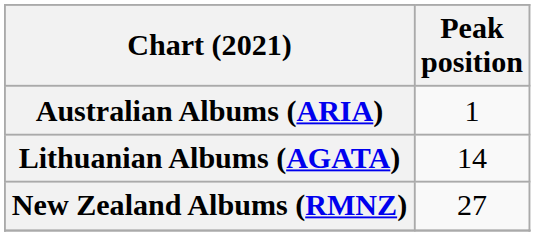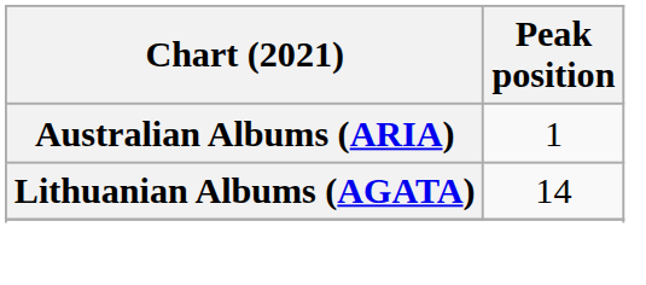 <table class="wikitable sortable plainrowheaders" style="text-align:center">
 <tr>
 <th scope="col">Chart (2021)</th>
 <th scope="col">Peak<br>position</th>
 </tr>
 <tr>
 <th scope="row">Australian Albums (<a href='#'>ARIA</a>)</th>
 <td>1</td>
 </tr>
 <tr>
 <th scope="row">Lithuanian Albums (<a href='#'>AGATA</a>)</th>
 <td>14</td>
 </tr>
 <tr>
-<th scope="row">New Zealand Albums (<a href='#'>RMNZ</a>)</th>
-<td>27</td>
-</tr>
-<tr>
 </tr>
 <tr>
 </tr>
 <tr>
 </tr>
 <tr>
 </tr>
 </table>
